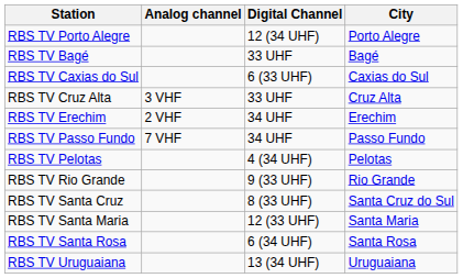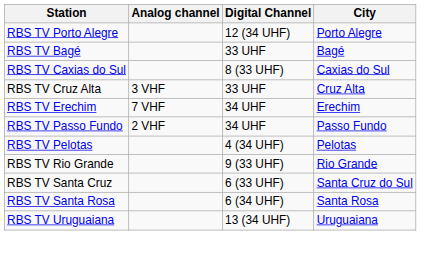 <table class = "wikitable" =>
 <tr>
 <th>Station</th>
 <th>Analog channel</th>
 <th>Digital Channel</th>
 <th>City</th>
 </tr>
 <tr>
 <td><a href='#'>RBS TV Porto Alegre</a></td>
 <td></td>
 <td>12 (34 UHF)</td>
 <td><a href='#'>Porto Alegre</a></td>
 </tr>
 <tr ]]>
 <td><a href='#'>RBS TV Bagé</a></td>
 <td></td>
 <td>33 UHF</td>
 <td><a href='#'>Bagé</a></td>
 </tr>
 <tr>
 <td><a href='#'>RBS TV Caxias do Sul</a></td>
 <td></td>
-<td>6 (33 UHF)</td>
+<td>8 (33 UHF)</td>
 <td><a href='#'>Caxias do Sul</a></td>
 </tr>
 <tr>
 <td>RBS TV Cruz Alta</td>
 <td>3 VHF</td>
 <td>33 UHF</td>
 <td><a href='#'>Cruz Alta</a></td>
 </tr>
 <tr>
 <td><a href='#'>RBS TV Erechim</a></td>
-<td>2 VHF</td>
+<td>7 VHF</td>
 <td>34 UHF</td>
 <td><a href='#'>Erechim</a></td>
 </tr>
 <tr>
 <td><a href='#'>RBS TV Passo Fundo</a></td>
-<td>7 VHF</td>
+<td>2 VHF</td>
 <td>34 UHF</td>
 <td><a href='#'>Passo Fundo</a></td>
 </tr>
 <tr>
 <td><a href='#'>RBS TV Pelotas</a></td>
 <td></td>
 <td>4 (34 UHF)</td>
 <td><a href='#'>Pelotas</a></td>
 </tr>
 <tr>
 <td>RBS TV Rio Grande</td>
 <td></td>
 <td>9 (33 UHF)</td>
 <td><a href='#'>Rio Grande</a></td>
 </tr>
 <tr>
 <td>RBS TV Santa Cruz</td>
 <td></td>
-<td>8 (33 UHF)</td>
+<td>6 (33 UHF)</td>
 <td><a href='#'>Santa Cruz do Sul</a></td>
-</tr>
-<tr>
-<td>RBS TV Santa Maria</td>
-<td></td>
-<td>12 (33 UHF)</td>
-<td><a href='#'>Santa Maria</a></td>
 </tr>
 <tr>
 <td><a href='#'>RBS TV Santa Rosa</a></td>
 <td></td>
 <td>6 (34 UHF)</td>
 <td><a href='#'>Santa Rosa</a></td>
 </tr>
 <tr>
 <td><a href='#'>RBS TV Uruguaiana</a></td>
 <td></td>
 <td>13 (34 UHF)</td>
 <td><a href='#'>Uruguaiana</a></td>
 </tr>
 </table>
